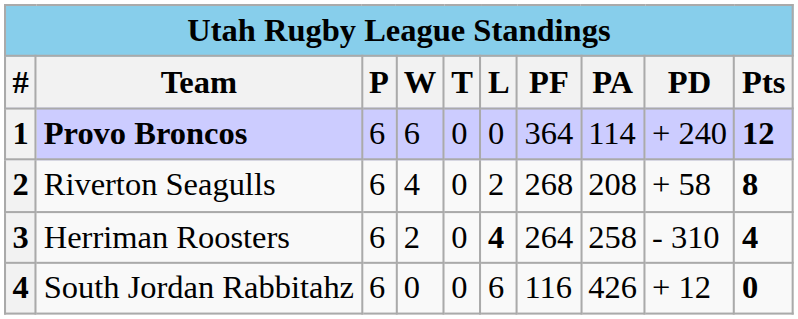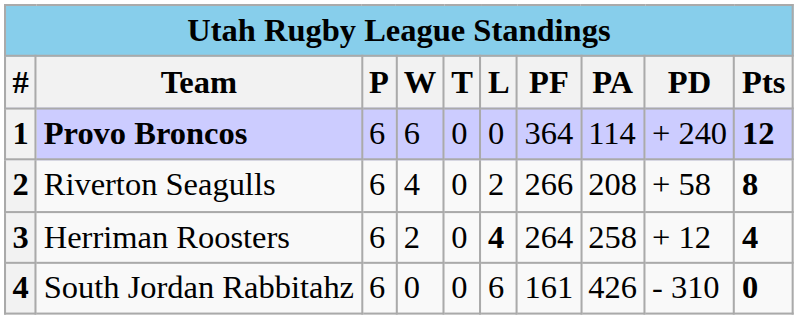 <table class="wikitable" |->
 <tr>
 <td colspan="10" style="background:skyblue; text-align:center;"><strong><span>Utah Rugby League Standings</span></strong></td>
 </tr>
 <tr>
 <th>#</th>
 <th>Team</th>
 <th>P</th>
 <th>W</th>
 <th>T</th>
 <th>L</th>
 <th>PF</th>
 <th>PA</th>
 <th>PD</th>
 <th>Pts</th>
 </tr>
 <tr style="background:#ccf;">
 <th>1</th>
 <td> <strong>Provo Broncos</strong></td>
 <td>6</td>
 <td>6</td>
 <td>0</td>
 <td>0</td>
 <td>364</td>
 <td>114</td>
 <td>+ 240</td>
 <td><strong>12</strong></td>
 </tr>
 <tr>
 <th>2</th>
 <td><strong></strong> Riverton Seagulls</td>
 <td>6</td>
 <td>4</td>
 <td>0</td>
 <td>2</td>
-<td>268</td>
+<td>266</td>
 <td>208</td>
 <td>+ 58</td>
 <td><strong>8</strong></td>
 </tr>
 <tr>
 <th>3</th>
 <td> Herriman Roosters</td>
 <td>6</td>
 <td>2</td>
 <td>0</td>
 <td><strong>4</strong></td>
 <td>264</td>
 <td>258</td>
-<td>-  310</td>
+<td>+ 12</td>
 <td><strong>4</strong></td>
 </tr>
 <tr>
 <th>4</th>
 <td><strong></strong> South Jordan Rabbitahz</td>
 <td>6</td>
 <td>0</td>
 <td>0</td>
 <td>6</td>
-<td>116</td>
+<td>161</td>
 <td>426</td>
-<td>+ 12</td>
+<td>-  310</td>
 <td><strong>0</strong></td>
 </tr>
 </table>
